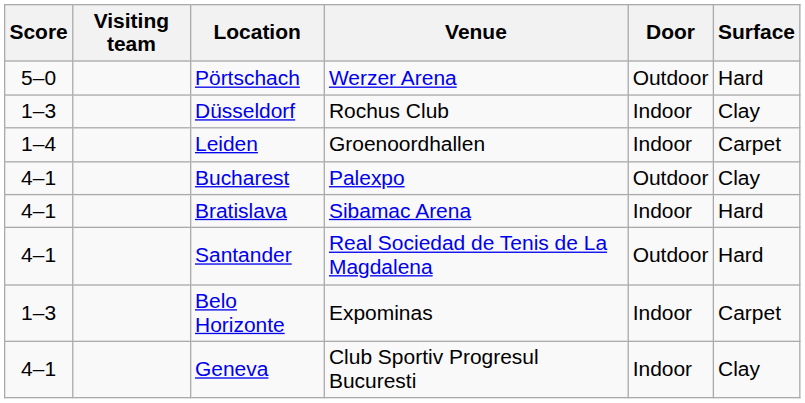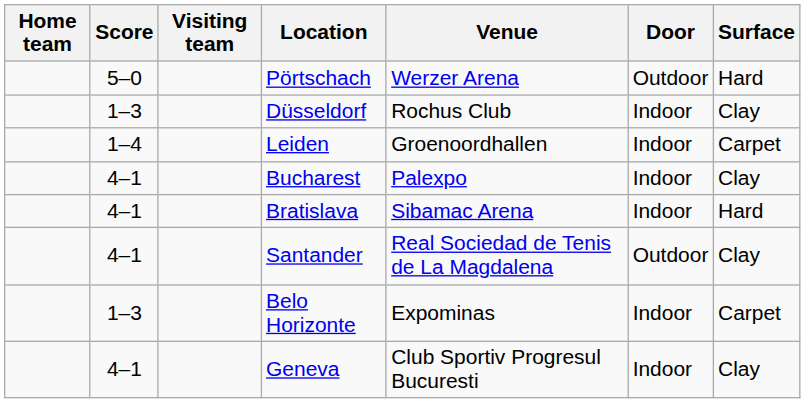 <table class="wikitable" style="border:1px solid #aaa;">
 <tr>
+<th>Home team</th>
 <th>Score</th>
 <th>Visiting team</th>
 <th>Location</th>
 <th>Venue</th>
 <th>Door</th>
 <th>Surface</th>
 </tr>
 <tr>
+<td><strong></strong></td>
 <td style="text-align:center;">5–0</td>
 <td></td>
 <td><a href='#'>Pörtschach</a></td>
 <td><a href='#'>Werzer Arena</a></td>
 <td>Outdoor</td>
 <td>Hard</td>
 </tr>
 <tr>
+<td><strong></strong></td>
 <td style="text-align:center;">1–3</td>
 <td></td>
 <td><a href='#'>Düsseldorf</a></td>
 <td>Rochus Club</td>
 <td>Indoor</td>
 <td>Clay</td>
 </tr>
 <tr>
+<td></td>
 <td style="text-align:center;">1–4</td>
 <td><strong></strong></td>
 <td><a href='#'>Leiden</a></td>
 <td>Groenoordhallen</td>
 <td>Indoor</td>
 <td>Carpet</td>
 </tr>
 <tr>
+<td><strong></strong></td>
 <td style="text-align:center;">4–1</td>
 <td></td>
 <td><a href='#'>Bucharest</a></td>
 <td><a href='#'>Palexpo</a></td>
-<td>Outdoor</td>
+<td>Indoor</td>
 <td>Clay</td>
 </tr>
 <tr>
+<td></td>
 <td style="text-align:center;">4–1</td>
 <td><strong></strong></td>
 <td><a href='#'>Bratislava</a></td>
 <td><a href='#'>Sibamac Arena</a></td>
 <td>Indoor</td>
 <td>Hard</td>
 </tr>
 <tr>
+<td><strong></strong></td>
 <td style="text-align:center;">4–1</td>
 <td></td>
 <td><a href='#'>Santander</a></td>
 <td><a href='#'>Real Sociedad de Tenis de La Magdalena</a></td>
 <td>Outdoor</td>
-<td>Hard</td>
+<td>Clay</td>
 </tr>
 <tr>
+<td></td>
 <td style="text-align:center;">1–3</td>
 <td><strong></strong></td>
 <td><a href='#'>Belo Horizonte</a></td>
 <td>Expominas</td>
 <td>Indoor</td>
 <td>Carpet</td>
 </tr>
 <tr>
+<td><strong></strong></td>
 <td style="text-align:center;">4–1</td>
 <td></td>
 <td><a href='#'>Geneva</a></td>
 <td>Club Sportiv Progresul Bucuresti</td>
 <td>Indoor</td>
 <td>Clay</td>
 </tr>
 </table>
